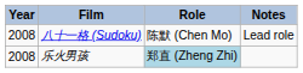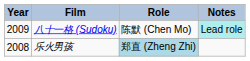 <table class="wikitable" style="font-size:90%;">
 <tr>
 <th style="background:#B0C4DE;">Year</th>
 <th style="background:#B0C4DE;">Film</th>
 <th style="background:#B0C4DE;">Role</th>
 <th style="background:#B0C4DE;">Notes</th>
 </tr>
 <tr>
-<td>2008</td>
+<td>2009</td>
 <td><em><a href='#'>八十一格 (Sudoku)</a></em></td>
 <td>陈默 (Chen Mo)</td>
-<td>Lead role</td>
+<td style="background: paleturquoise;">Lead role</td>
 </tr>
 <tr>
 <td>2008</td>
 <td><em>乐火男孩</em></td>
 <td style="background: lightblue;">郑直 (Zheng Zhi)</td>
 <td></td>
 </tr>
 </table>
